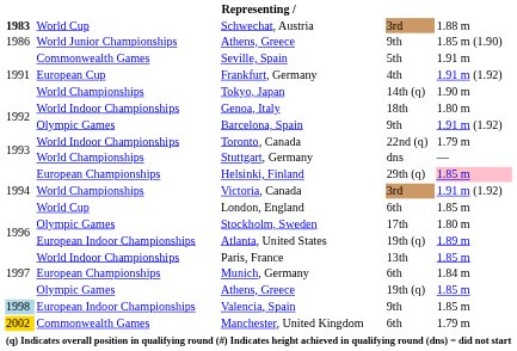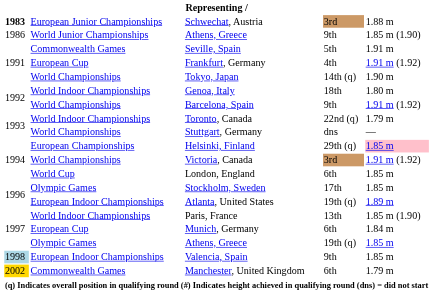 <table>
 <tr>
 <th colspan="6">Representing  / </th>
 </tr>
 <tr>
 <td><strong>1983</strong></td>
-<td><a href='#'>World Cup</a></td>
+<td><a href='#'>European Junior Championships</a></td>
 <td><a href='#'>Schwechat</a>, Austria</td>
 <td bgcolor="cc9966">3rd</td>
 <td>1.88 m</td>
 </tr>
 <tr>
 <td>1986</td>
 <td><a href='#'>World Junior Championships</a></td>
 <td><a href='#'>Athens, Greece</a></td>
 <td>9th</td>
 <td>1.85 m (1.90)</td>
 </tr>
 <tr>
 <td rowspan=3>1991</td>
 <td><a href='#'>Commonwealth Games</a></td>
 <td><a href='#'>Seville, Spain</a></td>
 <td>5th</td>
 <td>1.91 m</td>
 </tr>
 <tr>
 <td><a href='#'>European Cup</a></td>
 <td><a href='#'>Frankfurt</a>, Germany</td>
 <td>4th</td>
 <td><a href='#'>1.91 m</a> (1.92)</td>
 </tr>
 <tr>
 <td><a href='#'>World Championships</a></td>
 <td><a href='#'>Tokyo, Japan</a></td>
 <td>14th (q)</td>
 <td>1.90 m</td>
 </tr>
 <tr>
 <td rowspan=2>1992</td>
 <td><a href='#'>World Indoor Championships</a></td>
 <td><a href='#'>Genoa, Italy</a></td>
 <td>18th</td>
 <td>1.80 m</td>
 </tr>
 <tr>
-<td><a href='#'>Olympic Games</a></td>
+<td><a href='#'>World Championships</a></td>
 <td><a href='#'>Barcelona, Spain</a></td>
 <td>9th</td>
 <td><a href='#'>1.91 m</a> (1.92)</td>
 </tr>
 <tr>
 <td rowspan=2>1993</td>
 <td><a href='#'>World Indoor Championships</a></td>
 <td><a href='#'>Toronto</a>, Canada</td>
 <td>22nd (q)</td>
 <td>1.79 m</td>
 </tr>
 <tr>
 <td><a href='#'>World Championships</a></td>
 <td><a href='#'>Stuttgart</a>, Germany</td>
 <td>dns</td>
 <td>—</td>
 </tr>
 <tr>
 <td rowspan=3>1994</td>
 <td><a href='#'>European Championships</a></td>
 <td><a href='#'>Helsinki, Finland</a></td>
 <td>29th (q)</td>
 <td style="background: pink;"><a href='#'>1.85 m</a></td>
 </tr>
 <tr>
 <td><a href='#'>World Championships</a></td>
 <td><a href='#'>Victoria</a>, Canada</td>
 <td bgcolor="cc9966">3rd</td>
 <td><a href='#'>1.91 m</a> (1.92)</td>
 </tr>
 <tr>
 <td><a href='#'>World Cup</a></td>
 <td>London, England</td>
 <td>6th</td>
 <td>1.85 m</td>
 </tr>
 <tr>
 <td rowspan=2>1996</td>
 <td><a href='#'>Olympic Games</a></td>
 <td><a href='#'>Stockholm, Sweden</a></td>
 <td>17th</td>
-<td>1.80 m</td>
+<td>1.85 m</td>
 </tr>
 <tr>
 <td><a href='#'>European Indoor Championships</a></td>
 <td><a href='#'>Atlanta</a>, United States</td>
 <td>19th (q)</td>
 <td><a href='#'>1.89 m</a></td>
 </tr>
 <tr>
 <td rowspan=3>1997</td>
 <td><a href='#'>World Indoor Championships</a></td>
 <td>Paris, France</td>
 <td>13th</td>
-<td><a href='#'>1.85 m</a></td>
+<td>1.85 m (1.90)</td>
 </tr>
 <tr>
-<td><a href='#'>European Championships</a></td>
+<td><a href='#'>European Cup</a></td>
 <td><a href='#'>Munich</a>, Germany</td>
 <td>6th</td>
 <td>1.84 m</td>
 </tr>
 <tr>
 <td><a href='#'>Olympic Games</a></td>
 <td><a href='#'>Athens, Greece</a></td>
 <td>19th (q)</td>
 <td><a href='#'>1.85 m</a></td>
 </tr>
 <tr>
 <td style="background: lightblue;">1998</td>
 <td><a href='#'>European Indoor Championships</a></td>
 <td><a href='#'>Valencia, Spain</a></td>
 <td>9th</td>
 <td>1.85 m</td>
 </tr>
 <tr>
 <td style="background: gold;">2002</td>
 <td><a href='#'>Commonwealth Games</a></td>
 <td><a href='#'>Manchester</a>, United Kingdom</td>
 <td>6th</td>
 <td>1.79 m</td>
 </tr>
 <tr>
 <th colspan=6><small><strong> (q) Indicates overall position in qualifying round (#) Indicates height achieved in qualifying round (dns) = did not start</strong></small></th>
 </tr>
 </table>
